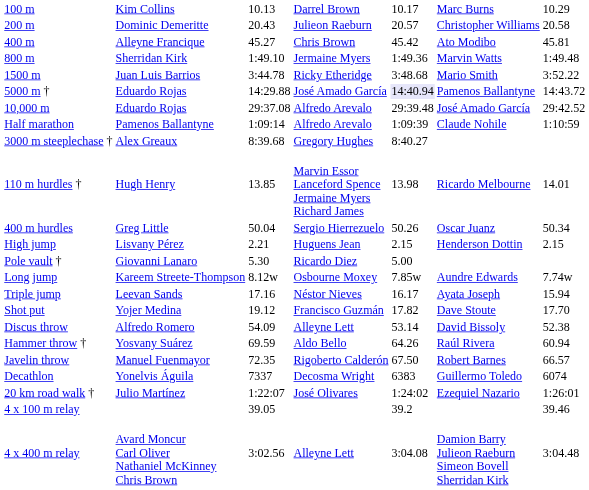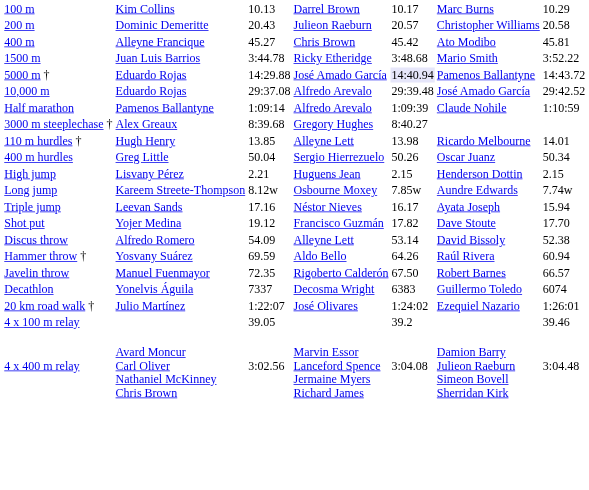 <table>
 <tr>
 <td><a href='#'>100 m</a></td>
 <td><a href='#'>Kim Collins</a><br> </td>
 <td>10.13</td>
 <td><a href='#'>Darrel Brown</a><br> </td>
 <td>10.17</td>
 <td><a href='#'>Marc Burns</a><br> </td>
 <td>10.29</td>
 </tr>
 <tr>
 <td><a href='#'>200 m</a></td>
 <td><a href='#'>Dominic Demeritte</a><br> </td>
 <td>20.43</td>
 <td><a href='#'>Julieon Raeburn</a><br> </td>
 <td>20.57</td>
 <td><a href='#'>Christopher Williams</a><br> </td>
 <td>20.58</td>
 </tr>
 <tr>
 <td><a href='#'>400 m</a></td>
 <td><a href='#'>Alleyne Francique</a><br> </td>
 <td>45.27</td>
 <td><a href='#'>Chris Brown</a><br> </td>
 <td>45.42</td>
 <td><a href='#'>Ato Modibo</a><br> </td>
 <td>45.81</td>
-</tr>
-<tr>
-<td><a href='#'>800 m</a></td>
-<td><a href='#'>Sherridan Kirk</a><br> </td>
-<td>1:49.10</td>
-<td><a href='#'>Jermaine Myers</a><br> </td>
-<td>1:49.36</td>
-<td><a href='#'>Marvin Watts</a><br> </td>
-<td>1:49.48</td>
 </tr>
 <tr>
 <td><a href='#'>1500 m</a></td>
 <td><a href='#'>Juan Luis Barrios</a><br> </td>
 <td>3:44.78</td>
 <td><a href='#'>Ricky Etheridge</a><br> </td>
 <td>3:48.68</td>
 <td><a href='#'>Mario Smith</a><br> </td>
 <td>3:52.22</td>
 </tr>
 <tr>
 <td><a href='#'>5000 m</a> †</td>
 <td><a href='#'>Eduardo Rojas</a><br> </td>
 <td>14:29.88</td>
 <td><a href='#'>José Amado García</a><br> </td>
 <td style="background: lavender;">14:40.94</td>
 <td><a href='#'>Pamenos Ballantyne</a><br> </td>
 <td>14:43.72</td>
 </tr>
 <tr>
 <td><a href='#'>10,000 m</a></td>
 <td><a href='#'>Eduardo Rojas</a><br> </td>
 <td>29:37.08</td>
 <td><a href='#'>Alfredo Arevalo</a><br> </td>
 <td>29:39.48</td>
 <td><a href='#'>José Amado García</a><br> </td>
 <td>29:42.52</td>
 </tr>
 <tr>
 <td><a href='#'>Half marathon</a></td>
 <td><a href='#'>Pamenos Ballantyne</a><br> </td>
 <td>1:09:14</td>
 <td><a href='#'>Alfredo Arevalo</a><br> </td>
 <td>1:09:39</td>
 <td><a href='#'>Claude Nohile</a><br> </td>
 <td>1:10:59</td>
 </tr>
 <tr>
 <td><a href='#'>3000 m steeplechase</a> †</td>
 <td><a href='#'>Alex Greaux</a><br> </td>
 <td>8:39.68</td>
 <td><a href='#'>Gregory Hughes</a><br> </td>
 <td>8:40.27</td>
 <td></td>
 <td></td>
 </tr>
 <tr>
 <td><a href='#'>110 m hurdles</a> †</td>
 <td><a href='#'>Hugh Henry</a><br> </td>
 <td>13.85</td>
-<td><br><a href='#'>Marvin Essor</a><br><a href='#'>Lanceford Spence</a><br><a href='#'>Jermaine Myers</a><br><a href='#'>Richard James</a></td>
+<td><a href='#'>Alleyne Lett</a><br> </td>
 <td>13.98</td>
 <td><a href='#'>Ricardo Melbourne</a><br> </td>
 <td>14.01</td>
 </tr>
 <tr>
 <td><a href='#'>400 m hurdles</a></td>
 <td><a href='#'>Greg Little</a><br> </td>
 <td>50.04</td>
 <td><a href='#'>Sergio Hierrezuelo</a><br> </td>
 <td>50.26</td>
 <td><a href='#'>Oscar Juanz</a><br> </td>
 <td>50.34</td>
 </tr>
 <tr>
 <td><a href='#'>High jump</a></td>
 <td><a href='#'>Lisvany Pérez</a><br> </td>
 <td>2.21</td>
 <td><a href='#'>Huguens Jean</a><br> </td>
 <td>2.15</td>
 <td><a href='#'>Henderson Dottin</a><br> </td>
 <td>2.15</td>
-</tr>
-<tr>
-<td><a href='#'>Pole vault</a> †</td>
-<td><a href='#'>Giovanni Lanaro</a><br> </td>
-<td>5.30</td>
-<td><a href='#'>Ricardo Diez</a><br> </td>
-<td>5.00</td>
-<td></td>
-<td></td>
 </tr>
 <tr>
 <td><a href='#'>Long jump</a></td>
 <td><a href='#'>Kareem Streete-Thompson</a><br> </td>
 <td>8.12w</td>
 <td><a href='#'>Osbourne Moxey</a><br> </td>
 <td>7.85w</td>
 <td><a href='#'>Aundre Edwards</a><br> </td>
 <td>7.74w</td>
 </tr>
 <tr>
 <td><a href='#'>Triple jump</a></td>
 <td><a href='#'>Leevan Sands</a><br> </td>
 <td>17.16</td>
 <td><a href='#'>Néstor Nieves</a><br> </td>
 <td>16.17</td>
 <td><a href='#'>Ayata Joseph</a><br> </td>
 <td>15.94</td>
 </tr>
 <tr>
 <td><a href='#'>Shot put</a></td>
 <td><a href='#'>Yojer Medina</a><br> </td>
 <td>19.12</td>
 <td><a href='#'>Francisco Guzmán</a><br> </td>
 <td>17.82</td>
 <td><a href='#'>Dave Stoute</a><br> </td>
 <td>17.70</td>
 </tr>
 <tr>
 <td><a href='#'>Discus throw</a></td>
 <td><a href='#'>Alfredo Romero</a><br> </td>
 <td>54.09</td>
 <td><a href='#'>Alleyne Lett</a><br> </td>
 <td>53.14</td>
 <td><a href='#'>David Bissoly</a><br> </td>
 <td>52.38</td>
 </tr>
 <tr>
 <td><a href='#'>Hammer throw</a> †</td>
 <td><a href='#'>Yosvany Suárez</a><br> </td>
 <td>69.59</td>
 <td><a href='#'>Aldo Bello</a><br> </td>
 <td>64.26</td>
 <td><a href='#'>Raúl Rivera</a><br> </td>
 <td>60.94</td>
 </tr>
 <tr>
 <td><a href='#'>Javelin throw</a></td>
 <td><a href='#'>Manuel Fuenmayor</a><br> </td>
 <td>72.35</td>
 <td><a href='#'>Rigoberto Calderón</a><br> </td>
 <td>67.50</td>
 <td><a href='#'>Robert Barnes</a><br> </td>
 <td>66.57</td>
 </tr>
 <tr>
 <td><a href='#'>Decathlon</a></td>
 <td><a href='#'>Yonelvis Águila</a><br> </td>
 <td>7337</td>
 <td><a href='#'>Decosma Wright</a><br> </td>
 <td>6383</td>
 <td><a href='#'>Guillermo Toledo</a><br> </td>
 <td>6074</td>
 </tr>
 <tr>
 <td><a href='#'>20 km road walk</a> † </td>
 <td><a href='#'>Julio Martínez</a><br> </td>
 <td>1:22:07</td>
 <td><a href='#'>José Olivares</a><br> </td>
 <td>1:24:02</td>
 <td><a href='#'>Ezequiel Nazario</a><br> </td>
 <td>1:26:01</td>
 </tr>
 <tr>
 <td><a href='#'>4 x 100 m relay</a></td>
 <td></td>
 <td>39.05</td>
 <td></td>
 <td>39.2</td>
 <td></td>
 <td>39.46</td>
 </tr>
 <tr>
 <td><a href='#'>4 x 400 m relay</a></td>
 <td><br><a href='#'>Avard Moncur</a><br><a href='#'>Carl Oliver</a><br><a href='#'>Nathaniel McKinney</a><br><a href='#'>Chris Brown</a></td>
 <td>3:02.56</td>
-<td><a href='#'>Alleyne Lett</a><br> </td>
+<td><br><a href='#'>Marvin Essor</a><br><a href='#'>Lanceford Spence</a><br><a href='#'>Jermaine Myers</a><br><a href='#'>Richard James</a></td>
 <td>3:04.08</td>
 <td><br><a href='#'>Damion Barry</a><br><a href='#'>Julieon Raeburn</a><br><a href='#'>Simeon Bovell</a><br><a href='#'>Sherridan Kirk</a></td>
 <td>3:04.48</td>
 </tr>
 </table>
